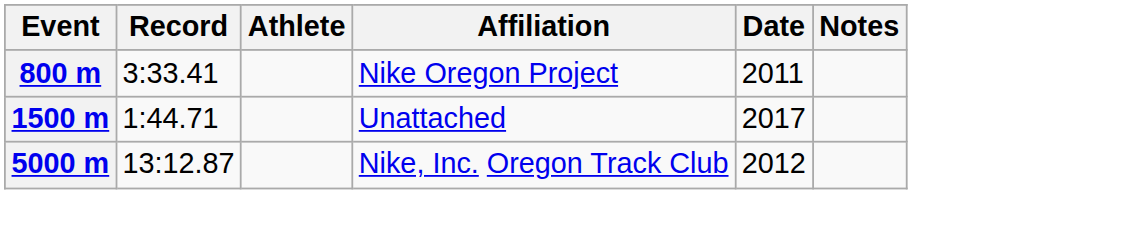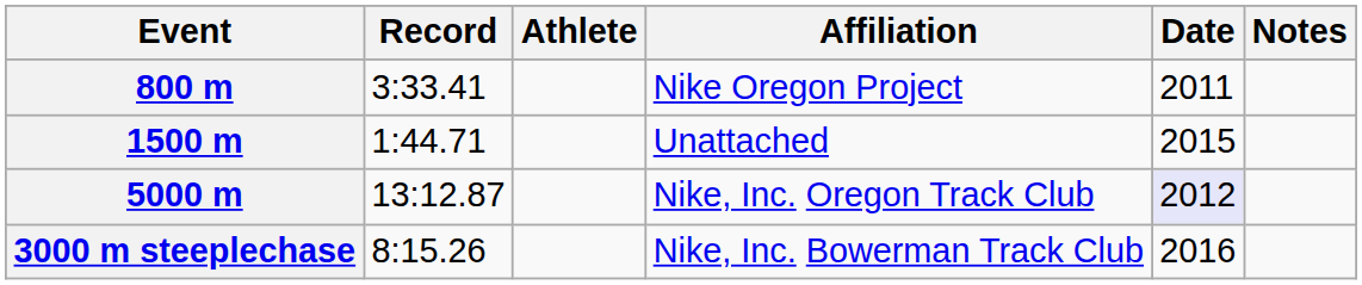 <table class="wikitable plainrowheaders sortable">
 <tr>
 <th scope="col">Event</th>
 <th scope="col">Record</th>
 <th scope="col">Athlete</th>
 <th scope="col">Affiliation</th>
 <th scope="col">Date</th>
 <th scope="col">Notes</th>
 </tr>
 <tr>
 <th scope="row"><a href='#'>800 m</a></th>
 <td>3:33.41</td>
 <td></td>
 <td><a href='#'>Nike Oregon Project</a></td>
 <td>2011</td>
 <td></td>
 </tr>
 <tr>
 <th scope="row"><a href='#'>1500 m</a></th>
 <td>1:44.71</td>
 <td></td>
 <td><a href='#'>Unattached</a></td>
-<td>2017</td>
+<td>2015</td>
 <td></td>
 </tr>
 <tr>
 <th scope="row"><a href='#'>5000 m</a></th>
 <td>13:12.87</td>
 <td></td>
 <td><a href='#'>Nike, Inc.</a> <a href='#'>Oregon Track Club</a></td>
-<td>2012</td>
+<td style="background: lavender;">2012</td>
+<td></td>
+</tr>
+<tr>
+<th scope="row"><a href='#'>3000 m steeplechase</a></th>
+<td>8:15.26</td>
+<td></td>
+<td><a href='#'>Nike, Inc.</a> <a href='#'>Bowerman Track Club</a></td>
+<td>2016</td>
 <td></td>
 </tr>
 </table>
